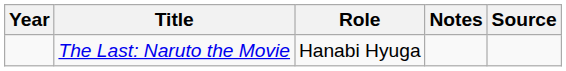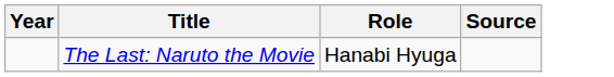 <table class="wikitable sortable plainrowheaders">
 <tr>
 <th>Year</th>
 <th>Title</th>
 <th>Role</th>
-<th class="unsortable">Notes</th>
 <th class="unsortable">Source</th>
 </tr>
 <tr>
 <td></td>
 <td><em><a href='#'>The Last: Naruto the Movie</a></em></td>
 <td>Hanabi Hyuga</td>
 <td></td>
-<td></td>
 </tr>
 </table>
